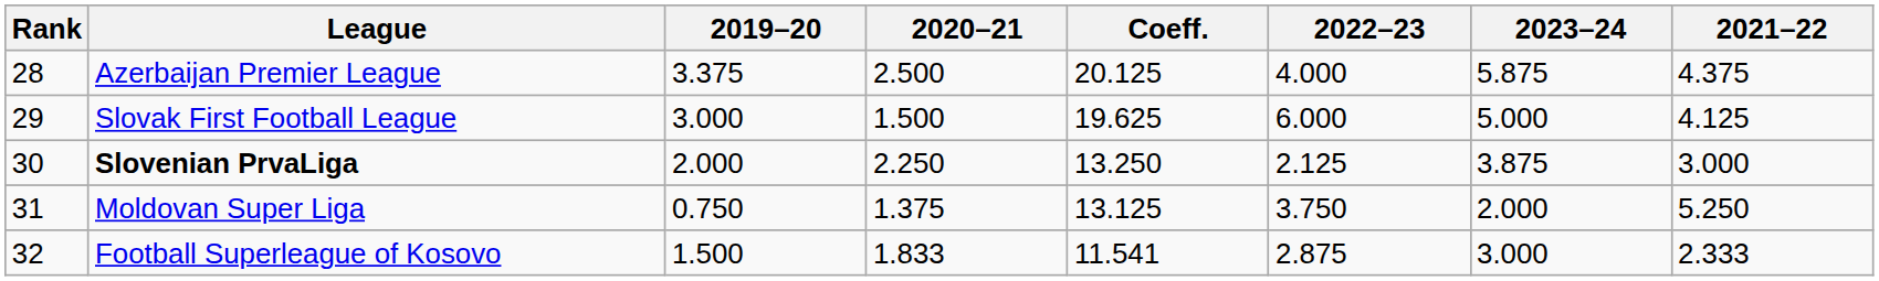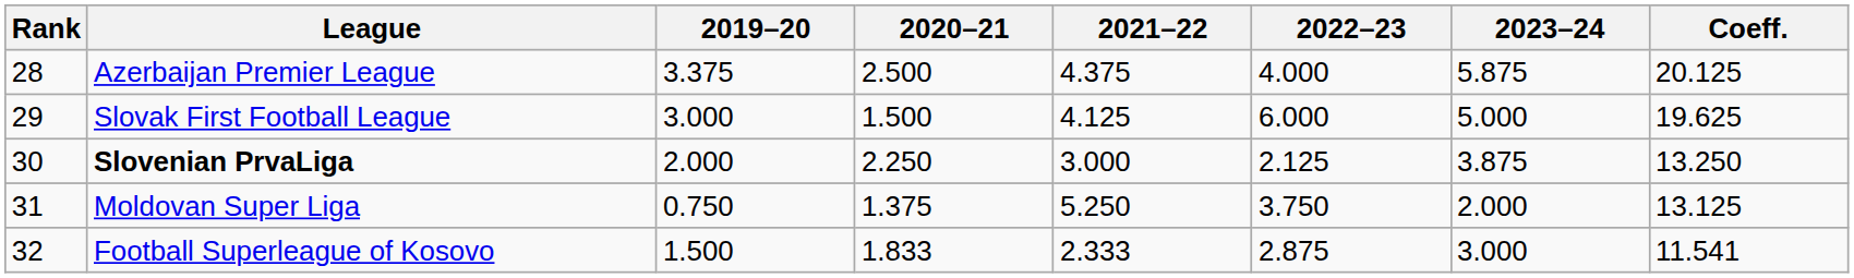 <table class="wikitable sortable" style="font-size:95%; text-align: left;">
 <tr>
 <th width="25">Rank</th>
 <th width="300">League</th>
 <th width="100">2019–20</th>
 <th width="100">2020–21</th>
-<th width="100">Coeff.</th>
+<th width="100">2021–22</th>
 <th width="100">2022–23</th>
 <th width="100">2023–24</th>
-<th width="100">2021–22</th>
+<th width="100">Coeff.</th>
 </tr>
 <tr>
 <td>28</td>
 <td> <a href='#'>Azerbaijan Premier League</a></td>
 <td>3.375</td>
 <td>2.500</td>
-<td>20.125</td>
+<td>4.375</td>
 <td>4.000</td>
 <td>5.875</td>
-<td>4.375</td>
+<td>20.125</td>
 </tr>
 <tr>
 <td>29</td>
 <td> <a href='#'>Slovak First Football League</a></td>
 <td>3.000</td>
 <td>1.500</td>
-<td>19.625</td>
+<td>4.125</td>
 <td>6.000</td>
 <td>5.000</td>
-<td>4.125</td>
+<td>19.625</td>
 </tr>
 <tr>
 <td>30</td>
 <td> <strong>Slovenian PrvaLiga</strong></td>
 <td>2.000</td>
 <td>2.250</td>
-<td>13.250</td>
+<td>3.000</td>
 <td>2.125</td>
 <td>3.875</td>
-<td>3.000</td>
+<td>13.250</td>
 </tr>
 <tr>
 <td>31</td>
 <td> <a href='#'>Moldovan Super Liga</a></td>
 <td>0.750</td>
 <td>1.375</td>
-<td>13.125</td>
+<td>5.250</td>
 <td>3.750</td>
 <td>2.000</td>
-<td>5.250</td>
+<td>13.125</td>
 </tr>
 <tr>
 <td>32</td>
 <td> <a href='#'>Football Superleague of Kosovo</a></td>
 <td>1.500</td>
 <td>1.833</td>
-<td>11.541</td>
+<td>2.333</td>
 <td>2.875</td>
 <td>3.000</td>
-<td>2.333</td>
+<td>11.541</td>
 </tr>
 </table>
